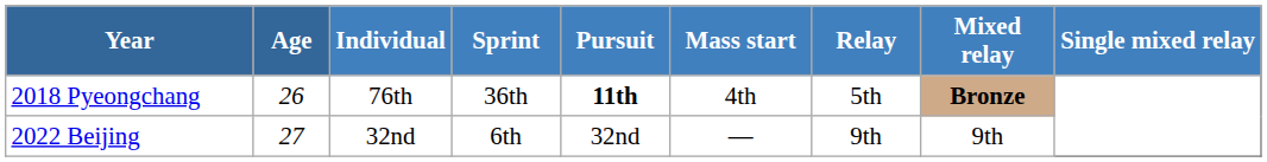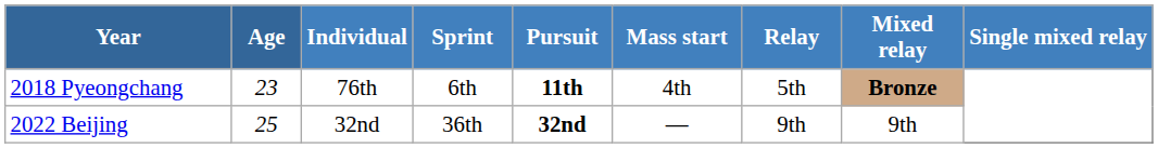 <table class="wikitable" style="font-size:95%; text-align:center; border:grey solid 1px; border-collapse:collapse; background:#ffffff;">
 <tr>
 <th style="background-color:#369; color:white;    width:145px;">Year</th>
 <th style="background-color:#369; color:white;    width:40px;">Age</th>
 <th style="background-color:#4180be; color:white; width:65px;">Individual</th>
 <th style="background-color:#4180be; color:white; width:60px;">Sprint</th>
 <th style="background-color:#4180be; color:white; width:60px;">Pursuit</th>
 <th style="background-color:#4180be; color:white; width:80px;">Mass start</th>
 <th style="background-color:#4180be; color:white; width:60px;">Relay</th>
 <th style="background-color:#4180be; color:white; width:75px;">Mixed relay</th>
 <th style="background-color:#4180be; color:white; width:120px;">Single mixed relay</th>
 </tr>
 <tr>
 <td align=left> <a href='#'>2018 Pyeongchang</a></td>
-<td><em>26</em></td>
+<td><em>23</em></td>
 <td>76th</td>
-<td>36th</td>
+<td>6th</td>
 <td><strong>11th</strong></td>
 <td>4th</td>
 <td>5th</td>
 <td style="background:#cfaa88; width:70px;"><strong>Bronze</strong></td>
 </tr>
 <tr>
 <td align=left> <a href='#'>2022 Beijing</a></td>
-<td><em>27</em></td>
+<td><em>25</em></td>
 <td>32nd</td>
-<td>6th</td>
-<td>32nd</td>
+<td>36th</td>
+<td><strong>32nd</strong></td>
 <td>—</td>
 <td>9th</td>
 <td>9th</td>
 </tr>
 </table>
